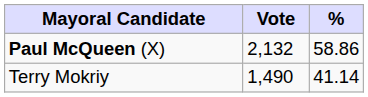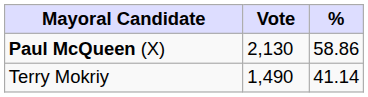 <table class="wikitable">
 <tr>
 <th style="background:#ddf; width:200px;">Mayoral Candidate</th>
 <th style="background:#ddf; width:50px;">Vote</th>
 <th style="background:#ddf; width:30px;">%</th>
 </tr>
 <tr>
 <td><strong>Paul McQueen</strong> (X)</td>
-<td>2,132</td>
+<td>2,130</td>
 <td>58.86</td>
 </tr>
 <tr>
 <td>Terry Mokriy</td>
 <td>1,490</td>
 <td>41.14</td>
 </tr>
 </table>
